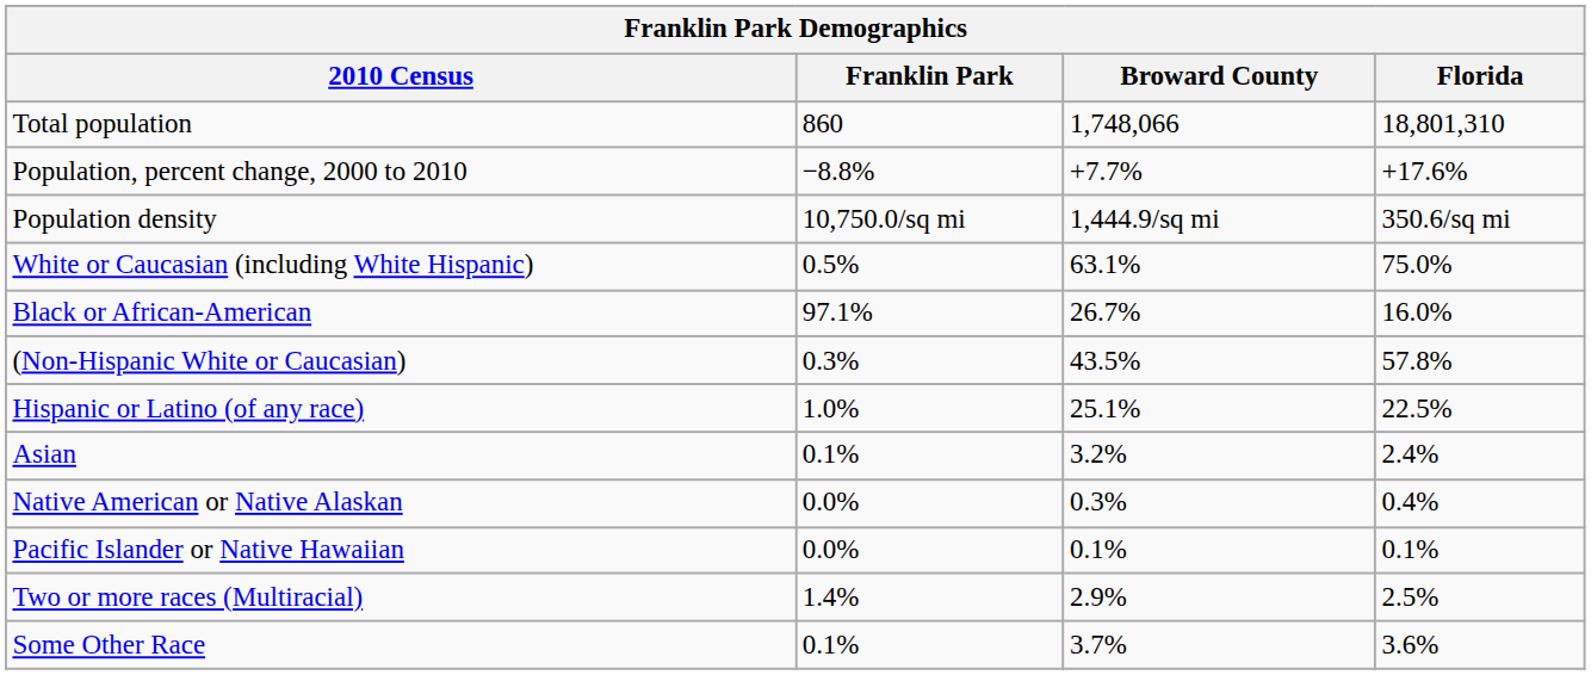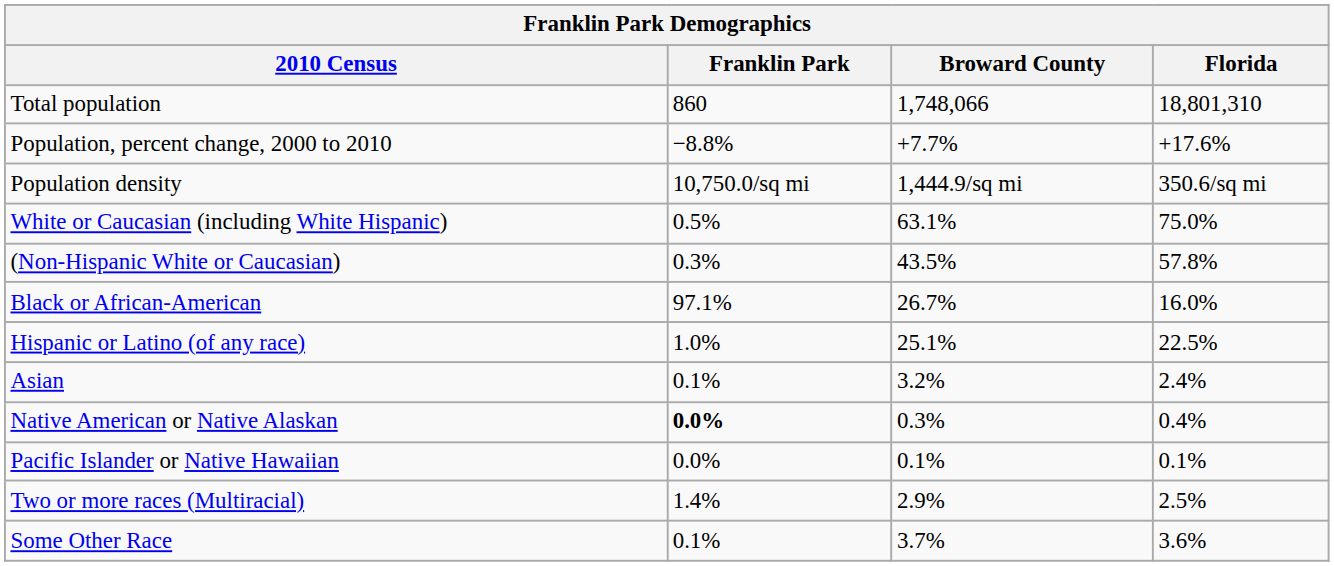 <table class="wikitable" style="float: center; margin-right: 2em; width: 35%; font-size: 75%;">
 <tr>
 <th colspan=4>Franklin Park Demographics</th>
 </tr>
 <tr>
 <th><a href='#'>2010 Census</a></th>
 <th>Franklin Park</th>
 <th>Broward County</th>
 <th>Florida</th>
 </tr>
 <tr>
 <td>Total population</td>
 <td>860</td>
 <td>1,748,066</td>
 <td>18,801,310</td>
 </tr>
 <tr>
 <td>Population, percent change, 2000 to 2010</td>
 <td>−8.8%</td>
 <td>+7.7%</td>
 <td>+17.6%</td>
 </tr>
 <tr>
 <td>Population density</td>
 <td>10,750.0/sq mi</td>
 <td>1,444.9/sq mi</td>
 <td>350.6/sq mi</td>
 </tr>
 <tr>
 <td><a href='#'>White or Caucasian</a> (including <a href='#'>White Hispanic</a>)</td>
 <td>0.5%</td>
 <td>63.1%</td>
 <td>75.0%</td>
 </tr>
 <tr>
+<td>(<a href='#'>Non-Hispanic White or Caucasian</a>)</td>
+<td>0.3%</td>
+<td>43.5%</td>
+<td>57.8%</td>
+</tr>
+<tr>
 <td><a href='#'>Black or African-American</a></td>
 <td>97.1%</td>
 <td>26.7%</td>
 <td>16.0%</td>
-</tr>
-<tr>
-<td>(<a href='#'>Non-Hispanic White or Caucasian</a>)</td>
-<td>0.3%</td>
-<td>43.5%</td>
-<td>57.8%</td>
 </tr>
 <tr>
 <td><a href='#'>Hispanic or Latino (of any race)</a></td>
 <td>1.0%</td>
 <td>25.1%</td>
 <td>22.5%</td>
 </tr>
 <tr>
 <td><a href='#'>Asian</a></td>
 <td>0.1%</td>
 <td>3.2%</td>
 <td>2.4%</td>
 </tr>
 <tr>
 <td><a href='#'>Native American</a> or <a href='#'>Native Alaskan</a></td>
-<td>0.0%</td>
+<td><strong>0.0%</strong></td>
 <td>0.3%</td>
 <td>0.4%</td>
 </tr>
 <tr>
 <td><a href='#'>Pacific Islander</a> or <a href='#'>Native Hawaiian</a></td>
 <td>0.0%</td>
 <td>0.1%</td>
 <td>0.1%</td>
 </tr>
 <tr>
 <td><a href='#'>Two or more races (Multiracial)</a></td>
 <td>1.4%</td>
 <td>2.9%</td>
 <td>2.5%</td>
 </tr>
 <tr>
 <td><a href='#'>Some Other Race</a></td>
 <td>0.1%</td>
 <td>3.7%</td>
 <td>3.6%</td>
 </tr>
 </table>
